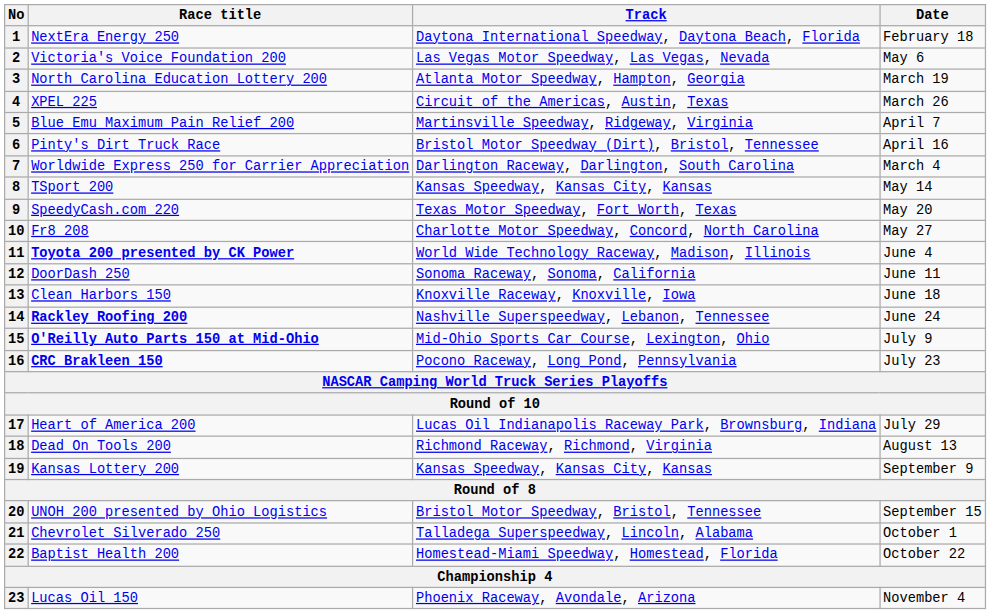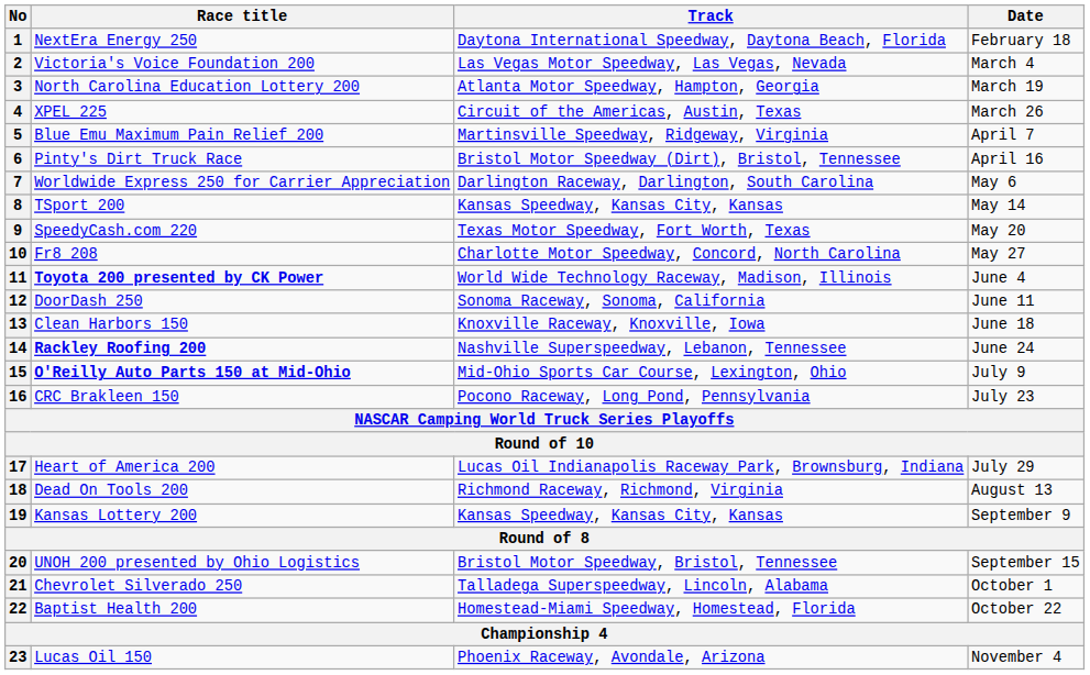 <table class="wikitable" style="font-size:85%">
 <tr>
 <th>No</th>
 <th>Race title</th>
 <th><a href='#'>Track</a></th>
 <th>Date</th>
 </tr>
 <tr>
 <th>1</th>
 <td><a href='#'>NextEra Energy 250</a></td>
 <td><a href='#'>Daytona International Speedway</a>, <a href='#'>Daytona Beach</a>, <a href='#'>Florida</a></td>
 <td>February 18</td>
 </tr>
 <tr>
 <th>2</th>
 <td><a href='#'>Victoria's Voice Foundation 200</a></td>
 <td><a href='#'>Las Vegas Motor Speedway</a>, <a href='#'>Las Vegas</a>, <a href='#'>Nevada</a></td>
-<td>May 6</td>
+<td>March 4</td>
 </tr>
 <tr>
 <th>3</th>
 <td><a href='#'>North Carolina Education Lottery 200</a></td>
 <td><a href='#'>Atlanta Motor Speedway</a>, <a href='#'>Hampton</a>, <a href='#'>Georgia</a></td>
 <td>March 19</td>
 </tr>
 <tr>
 <th>4</th>
 <td><a href='#'>XPEL 225</a></td>
 <td><a href='#'>Circuit of the Americas</a>, <a href='#'>Austin</a>, <a href='#'>Texas</a></td>
 <td>March 26</td>
 </tr>
 <tr>
 <th>5</th>
 <td><a href='#'>Blue Emu Maximum Pain Relief 200</a></td>
 <td><a href='#'>Martinsville Speedway</a>, <a href='#'>Ridgeway</a>, <a href='#'>Virginia</a></td>
 <td>April 7</td>
 </tr>
 <tr>
 <th>6</th>
 <td><a href='#'>Pinty's Dirt Truck Race</a></td>
 <td><a href='#'>Bristol Motor Speedway (Dirt)</a>, <a href='#'>Bristol</a>, <a href='#'>Tennessee</a></td>
 <td>April 16</td>
 </tr>
 <tr>
 <th>7</th>
 <td><a href='#'>Worldwide Express 250 for Carrier Appreciation</a></td>
 <td><a href='#'>Darlington Raceway</a>, <a href='#'>Darlington</a>, <a href='#'>South Carolina</a></td>
-<td>March 4</td>
+<td>May 6</td>
 </tr>
 <tr>
 <th>8</th>
 <td><a href='#'>TSport 200</a></td>
 <td><a href='#'>Kansas Speedway</a>, <a href='#'>Kansas City</a>, <a href='#'>Kansas</a></td>
 <td>May 14</td>
 </tr>
 <tr>
 <th>9</th>
 <td><a href='#'>SpeedyCash.com 220</a></td>
 <td><a href='#'>Texas Motor Speedway</a>, <a href='#'>Fort Worth</a>, <a href='#'>Texas</a></td>
 <td>May 20</td>
 </tr>
 <tr>
 <th>10</th>
 <td><a href='#'>Fr8 208</a></td>
 <td><a href='#'>Charlotte Motor Speedway</a>, <a href='#'>Concord</a>, <a href='#'>North Carolina</a></td>
 <td>May 27</td>
 </tr>
 <tr>
 <th>11</th>
 <td><strong><a href='#'>Toyota 200 presented by CK Power</a></strong></td>
 <td><a href='#'>World Wide Technology Raceway</a>, <a href='#'>Madison</a>, <a href='#'>Illinois</a></td>
 <td>June 4</td>
 </tr>
 <tr>
 <th>12</th>
 <td><a href='#'>DoorDash 250</a></td>
 <td><a href='#'>Sonoma Raceway</a>, <a href='#'>Sonoma</a>, <a href='#'>California</a></td>
 <td>June 11</td>
 </tr>
 <tr>
 <th>13</th>
 <td><a href='#'>Clean Harbors 150</a></td>
 <td><a href='#'>Knoxville Raceway</a>, <a href='#'>Knoxville</a>, <a href='#'>Iowa</a></td>
 <td>June 18</td>
 </tr>
 <tr>
 <th>14</th>
 <td><strong><a href='#'>Rackley Roofing 200</a></strong></td>
 <td><a href='#'>Nashville Superspeedway</a>, <a href='#'>Lebanon</a>, <a href='#'>Tennessee</a></td>
 <td>June 24</td>
 </tr>
 <tr>
 <th>15</th>
 <td><strong><a href='#'>O'Reilly Auto Parts 150 at Mid-Ohio</a></strong></td>
 <td><a href='#'>Mid-Ohio Sports Car Course</a>, <a href='#'>Lexington</a>, <a href='#'>Ohio</a></td>
 <td>July 9</td>
 </tr>
 <tr>
 <th>16</th>
-<td><strong><a href='#'>CRC Brakleen 150</a></strong></td>
+<td><a href='#'>CRC Brakleen 150</a></td>
 <td><a href='#'>Pocono Raceway</a>, <a href='#'>Long Pond</a>, <a href='#'>Pennsylvania</a></td>
 <td>July 23</td>
 </tr>
 <tr>
 <th colspan="4"><a href='#'>NASCAR Camping World Truck Series Playoffs</a></th>
 </tr>
 <tr>
 <th colspan="4">Round of 10</th>
 </tr>
 <tr>
 <th>17</th>
 <td><a href='#'>Heart of America 200</a></td>
 <td><a href='#'>Lucas Oil Indianapolis Raceway Park</a>, <a href='#'>Brownsburg</a>, <a href='#'>Indiana</a></td>
 <td>July 29</td>
 </tr>
 <tr>
 <th>18</th>
 <td><a href='#'>Dead On Tools 200</a></td>
 <td><a href='#'>Richmond Raceway</a>, <a href='#'>Richmond</a>, <a href='#'>Virginia</a></td>
 <td>August 13</td>
 </tr>
 <tr>
 <th>19</th>
 <td><a href='#'>Kansas Lottery 200</a></td>
 <td><a href='#'>Kansas Speedway</a>, <a href='#'>Kansas City</a>, <a href='#'>Kansas</a></td>
 <td>September 9</td>
 </tr>
 <tr>
 <th colspan="4">Round of 8</th>
 </tr>
 <tr>
 <th>20</th>
 <td><a href='#'>UNOH 200 presented by Ohio Logistics</a></td>
 <td><a href='#'>Bristol Motor Speedway</a>, <a href='#'>Bristol</a>, <a href='#'>Tennessee</a></td>
 <td>September 15</td>
 </tr>
 <tr>
 <th>21</th>
 <td><a href='#'>Chevrolet Silverado 250</a></td>
 <td><a href='#'>Talladega Superspeedway</a>, <a href='#'>Lincoln</a>, <a href='#'>Alabama</a></td>
 <td>October 1</td>
 </tr>
 <tr>
 <th>22</th>
 <td><a href='#'>Baptist Health 200</a></td>
 <td><a href='#'>Homestead-Miami Speedway</a>, <a href='#'>Homestead</a>, <a href='#'>Florida</a></td>
 <td>October 22</td>
 </tr>
 <tr>
 <th colspan="4">Championship 4</th>
 </tr>
 <tr>
 <th>23</th>
 <td><a href='#'>Lucas Oil 150</a></td>
 <td><a href='#'>Phoenix Raceway</a>, <a href='#'>Avondale</a>, <a href='#'>Arizona</a></td>
 <td>November 4</td>
 </tr>
 </table>
